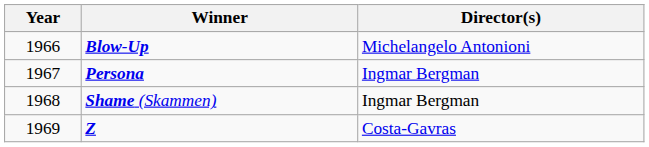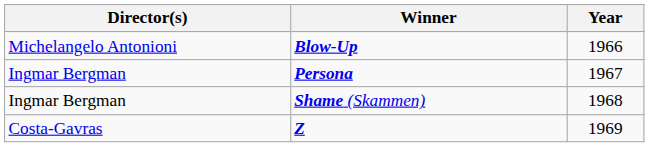 <table class="wikitable" width="95%" cellpadding="5">
 <tr>
+<th width="450"><strong>Director(s)</strong></th>
+<th width="450"><strong>Winner</strong></th>
 <th width="100"><strong>Year</strong></th>
-<th width="450"><strong>Winner</strong></th>
-<th width="450"><strong>Director(s)</strong></th>
 </tr>
 <tr>
+<td><a href='#'>Michelangelo Antonioni</a></td>
+<td><strong><em><a href='#'>Blow-Up</a></em></strong></td>
 <td style="text-align:center;">1966</td>
-<td><strong><em><a href='#'>Blow-Up</a></em></strong></td>
-<td><a href='#'>Michelangelo Antonioni</a></td>
 </tr>
 <tr>
+<td><a href='#'>Ingmar Bergman</a></td>
+<td><strong><em><a href='#'>Persona</a></em></strong></td>
 <td style="text-align:center;">1967</td>
-<td><strong><em><a href='#'>Persona</a></em></strong></td>
-<td><a href='#'>Ingmar Bergman</a></td>
 </tr>
 <tr>
+<td>Ingmar Bergman</td>
+<td><em><a href='#'><strong>Shame</strong> (Skammen)</a></em></td>
 <td style="text-align:center;">1968</td>
-<td><em><a href='#'><strong>Shame</strong> (Skammen)</a></em></td>
-<td>Ingmar Bergman</td>
 </tr>
 <tr>
+<td><a href='#'>Costa-Gavras</a></td>
+<td><strong><em><a href='#'>Z</a></em></strong></td>
 <td style="text-align:center;">1969</td>
-<td><strong><em><a href='#'>Z</a></em></strong></td>
-<td><a href='#'>Costa-Gavras</a></td>
 </tr>
 </table>
